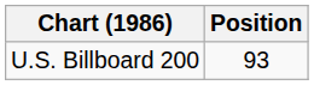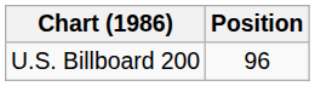 <table class="wikitable" style="text-align:center;">
 <tr>
 <th>Chart (1986)</th>
 <th>Position</th>
 </tr>
 <tr>
 <td align="left">U.S. Billboard 200</td>
-<td>93</td>
+<td>96</td>
 </tr>
 </table>
